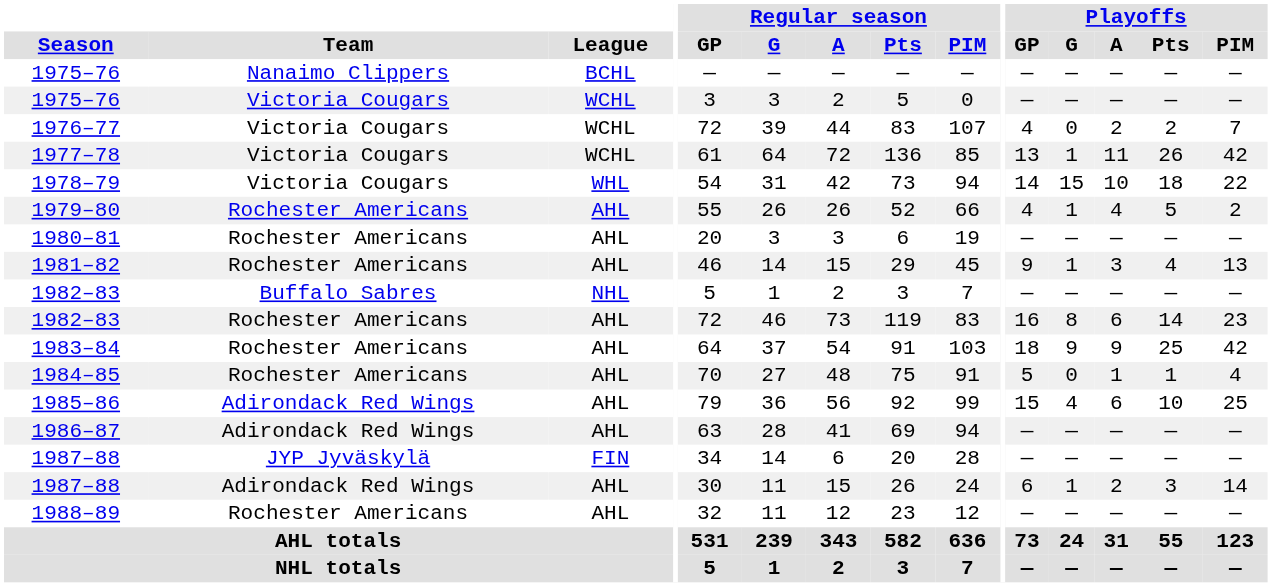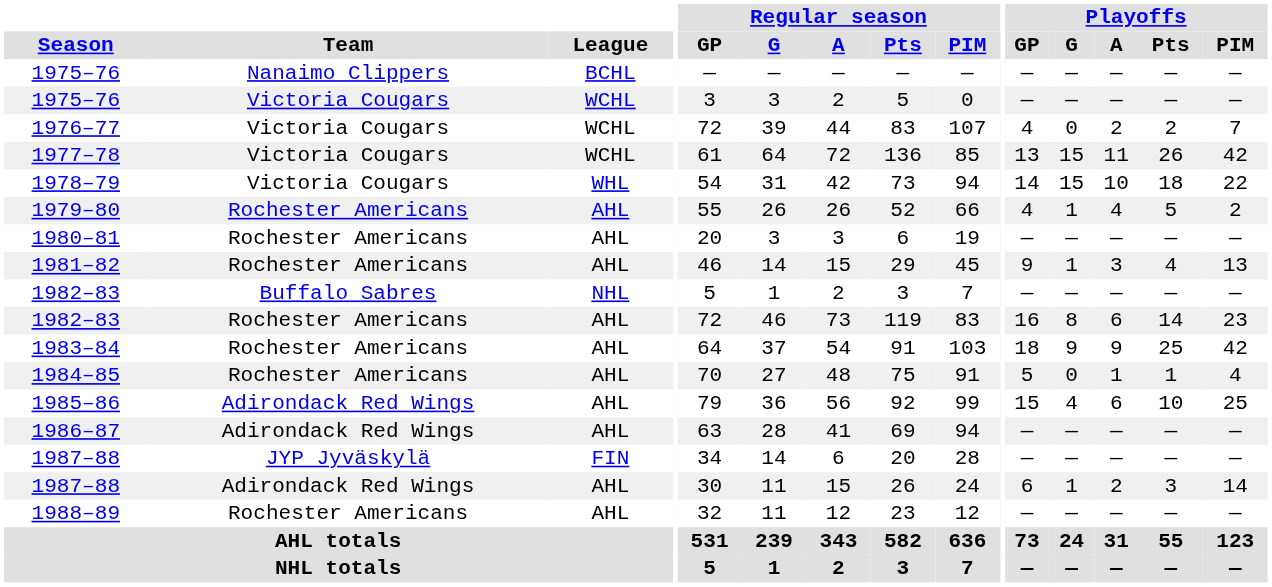 <table border="0" cellpadding="1" cellspacing="0" style="text-align:center; width:60em">
 <tr bgcolor="#e0e0e0">
 <th colspan="3" bgcolor="#ffffff"></th>
 <th rowspan="100" bgcolor="#ffffff"></th>
 <th colspan="5"><a href='#'>Regular season</a></th>
 <th rowspan="100" bgcolor="#ffffff"></th>
 <th colspan="5"><a href='#'>Playoffs</a></th>
 </tr>
 <tr bgcolor="#e0e0e0">
 <th><a href='#'>Season</a></th>
 <th>Team</th>
 <th>League</th>
 <th>GP</th>
 <th><a href='#'>G</a></th>
 <th><a href='#'>A</a></th>
 <th><a href='#'>Pts</a></th>
 <th><a href='#'>PIM</a></th>
 <th>GP</th>
 <th>G</th>
 <th>A</th>
 <th>Pts</th>
 <th>PIM</th>
 </tr>
 <tr>
 <td><a href='#'>1975–76</a></td>
 <td><a href='#'>Nanaimo Clippers</a></td>
 <td><a href='#'>BCHL</a></td>
 <td>—</td>
 <td>—</td>
 <td>—</td>
 <td>—</td>
 <td>—</td>
 <td>—</td>
 <td>—</td>
 <td>—</td>
 <td>—</td>
 <td>—</td>
 </tr>
 <tr bgcolor="#f0f0f0">
 <td><a href='#'>1975–76</a></td>
 <td><a href='#'>Victoria Cougars</a></td>
 <td><a href='#'>WCHL</a></td>
 <td>3</td>
 <td>3</td>
 <td>2</td>
 <td>5</td>
 <td>0</td>
 <td>—</td>
 <td>—</td>
 <td>—</td>
 <td>—</td>
 <td>—</td>
 </tr>
 <tr>
 <td><a href='#'>1976–77</a></td>
 <td>Victoria Cougars</td>
 <td>WCHL</td>
 <td>72</td>
 <td>39</td>
 <td>44</td>
 <td>83</td>
 <td>107</td>
 <td>4</td>
 <td>0</td>
 <td>2</td>
 <td>2</td>
 <td>7</td>
 </tr>
 <tr bgcolor="#f0f0f0">
 <td><a href='#'>1977–78</a></td>
 <td>Victoria Cougars</td>
 <td>WCHL</td>
 <td>61</td>
 <td>64</td>
 <td>72</td>
 <td>136</td>
 <td>85</td>
 <td>13</td>
-<td>1</td>
+<td>15</td>
 <td>11</td>
 <td>26</td>
 <td>42</td>
 </tr>
 <tr>
 <td><a href='#'>1978–79</a></td>
 <td>Victoria Cougars</td>
 <td><a href='#'>WHL</a></td>
 <td>54</td>
 <td>31</td>
 <td>42</td>
 <td>73</td>
 <td>94</td>
 <td>14</td>
 <td>15</td>
 <td>10</td>
 <td>18</td>
 <td>22</td>
 </tr>
 <tr bgcolor="#f0f0f0">
 <td><a href='#'>1979–80</a></td>
 <td><a href='#'>Rochester Americans</a></td>
 <td><a href='#'>AHL</a></td>
 <td>55</td>
 <td>26</td>
 <td>26</td>
 <td>52</td>
 <td>66</td>
 <td>4</td>
 <td>1</td>
 <td>4</td>
 <td>5</td>
 <td>2</td>
 </tr>
 <tr>
 <td><a href='#'>1980–81</a></td>
 <td>Rochester Americans</td>
 <td>AHL</td>
 <td>20</td>
 <td>3</td>
 <td>3</td>
 <td>6</td>
 <td>19</td>
 <td>—</td>
 <td>—</td>
 <td>—</td>
 <td>—</td>
 <td>—</td>
 </tr>
 <tr bgcolor="#f0f0f0">
 <td><a href='#'>1981–82</a></td>
 <td>Rochester Americans</td>
 <td>AHL</td>
 <td>46</td>
 <td>14</td>
 <td>15</td>
 <td>29</td>
 <td>45</td>
 <td>9</td>
 <td>1</td>
 <td>3</td>
 <td>4</td>
 <td>13</td>
 </tr>
 <tr>
 <td><a href='#'>1982–83</a></td>
 <td><a href='#'>Buffalo Sabres</a></td>
 <td><a href='#'>NHL</a></td>
 <td>5</td>
 <td>1</td>
 <td>2</td>
 <td>3</td>
 <td>7</td>
 <td>—</td>
 <td>—</td>
 <td>—</td>
 <td>—</td>
 <td>—</td>
 </tr>
 <tr bgcolor="#f0f0f0">
 <td><a href='#'>1982–83</a></td>
 <td>Rochester Americans</td>
 <td>AHL</td>
 <td>72</td>
 <td>46</td>
 <td>73</td>
 <td>119</td>
 <td>83</td>
 <td>16</td>
 <td>8</td>
 <td>6</td>
 <td>14</td>
 <td>23</td>
 </tr>
 <tr>
 <td><a href='#'>1983–84</a></td>
 <td>Rochester Americans</td>
 <td>AHL</td>
 <td>64</td>
 <td>37</td>
 <td>54</td>
 <td>91</td>
 <td>103</td>
 <td>18</td>
 <td>9</td>
 <td>9</td>
 <td>25</td>
 <td>42</td>
 </tr>
 <tr bgcolor="#f0f0f0">
 <td><a href='#'>1984–85</a></td>
 <td>Rochester Americans</td>
 <td>AHL</td>
 <td>70</td>
 <td>27</td>
 <td>48</td>
 <td>75</td>
 <td>91</td>
 <td>5</td>
 <td>0</td>
 <td>1</td>
 <td>1</td>
 <td>4</td>
 </tr>
 <tr>
 <td><a href='#'>1985–86</a></td>
 <td><a href='#'>Adirondack Red Wings</a></td>
 <td>AHL</td>
 <td>79</td>
 <td>36</td>
 <td>56</td>
 <td>92</td>
 <td>99</td>
 <td>15</td>
 <td>4</td>
 <td>6</td>
 <td>10</td>
 <td>25</td>
 </tr>
 <tr bgcolor="#f0f0f0">
 <td><a href='#'>1986–87</a></td>
 <td>Adirondack Red Wings</td>
 <td>AHL</td>
 <td>63</td>
 <td>28</td>
 <td>41</td>
 <td>69</td>
 <td>94</td>
 <td>—</td>
 <td>—</td>
 <td>—</td>
 <td>—</td>
 <td>—</td>
 </tr>
 <tr>
 <td><a href='#'>1987–88</a></td>
 <td><a href='#'>JYP Jyväskylä</a></td>
 <td><a href='#'>FIN</a></td>
 <td>34</td>
 <td>14</td>
 <td>6</td>
 <td>20</td>
 <td>28</td>
 <td>—</td>
 <td>—</td>
 <td>—</td>
 <td>—</td>
 <td>—</td>
 </tr>
 <tr bgcolor="#f0f0f0">
 <td><a href='#'>1987–88</a></td>
 <td>Adirondack Red Wings</td>
 <td>AHL</td>
 <td>30</td>
 <td>11</td>
 <td>15</td>
 <td>26</td>
 <td>24</td>
 <td>6</td>
 <td>1</td>
 <td>2</td>
 <td>3</td>
 <td>14</td>
 </tr>
 <tr>
 <td><a href='#'>1988–89</a></td>
 <td>Rochester Americans</td>
 <td>AHL</td>
 <td>32</td>
 <td>11</td>
 <td>12</td>
 <td>23</td>
 <td>12</td>
 <td>—</td>
 <td>—</td>
 <td>—</td>
 <td>—</td>
 <td>—</td>
 </tr>
 <tr bgcolor="#e0e0e0">
 <th colspan="3">AHL totals</th>
 <th>531</th>
 <th>239</th>
 <th>343</th>
 <th>582</th>
 <th>636</th>
 <th>73</th>
 <th>24</th>
 <th>31</th>
 <th>55</th>
 <th>123</th>
 </tr>
 <tr bgcolor="#e0e0e0">
 <th colspan="3">NHL totals</th>
 <th>5</th>
 <th>1</th>
 <th>2</th>
 <th>3</th>
 <th>7</th>
 <th>—</th>
 <th>—</th>
 <th>—</th>
 <th>—</th>
 <th>—</th>
 </tr>
 </table>
